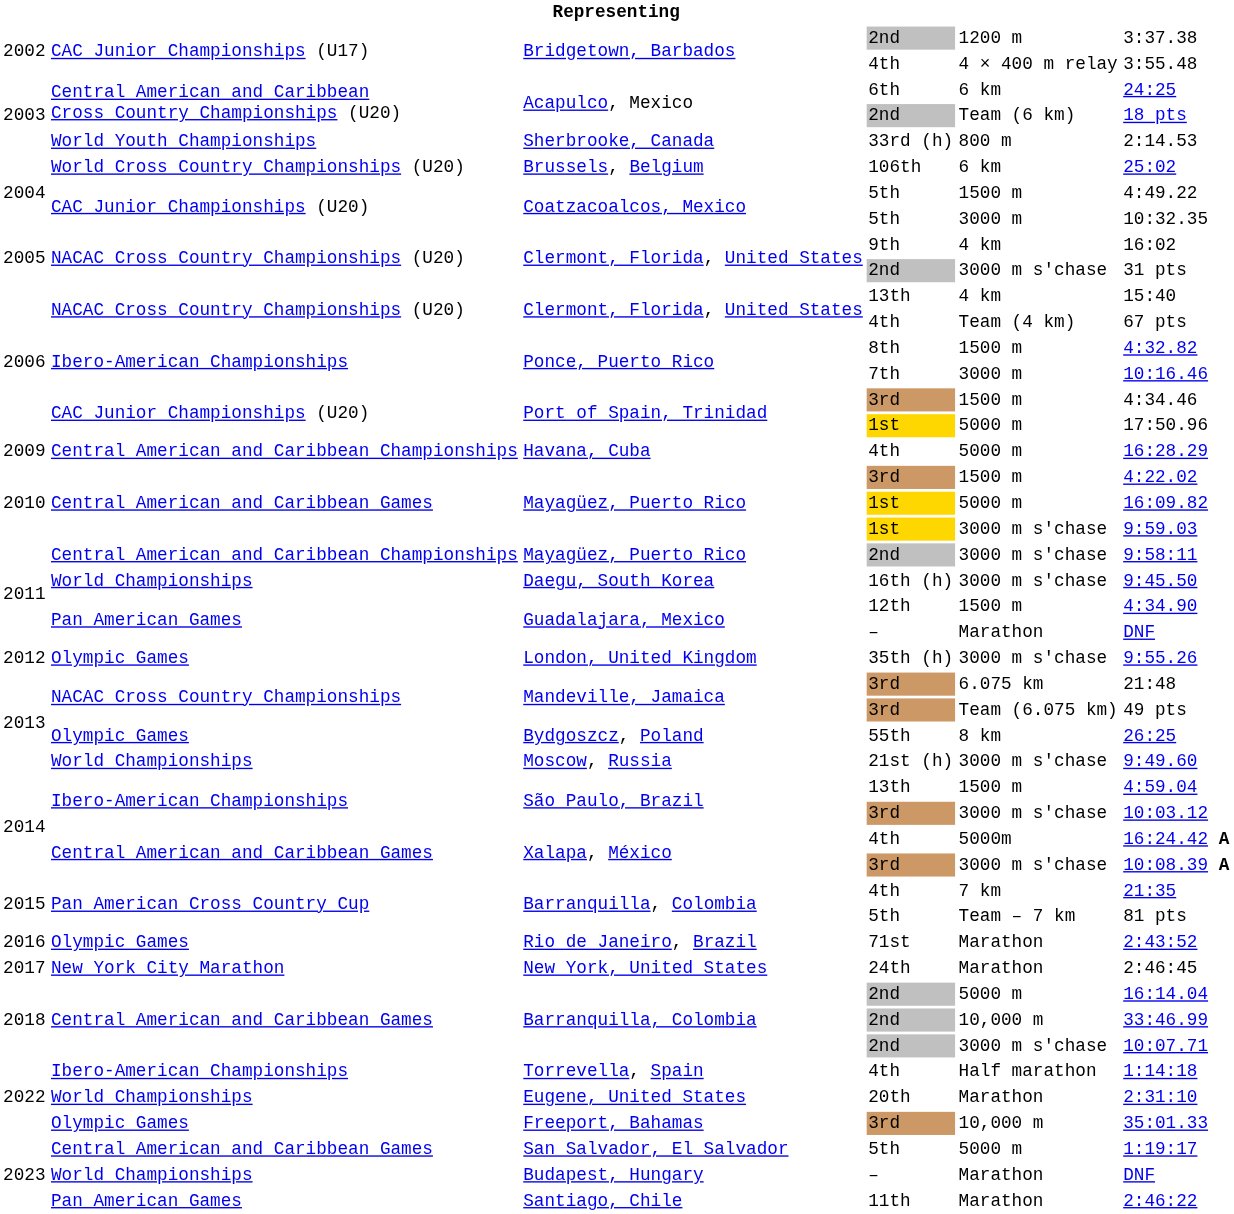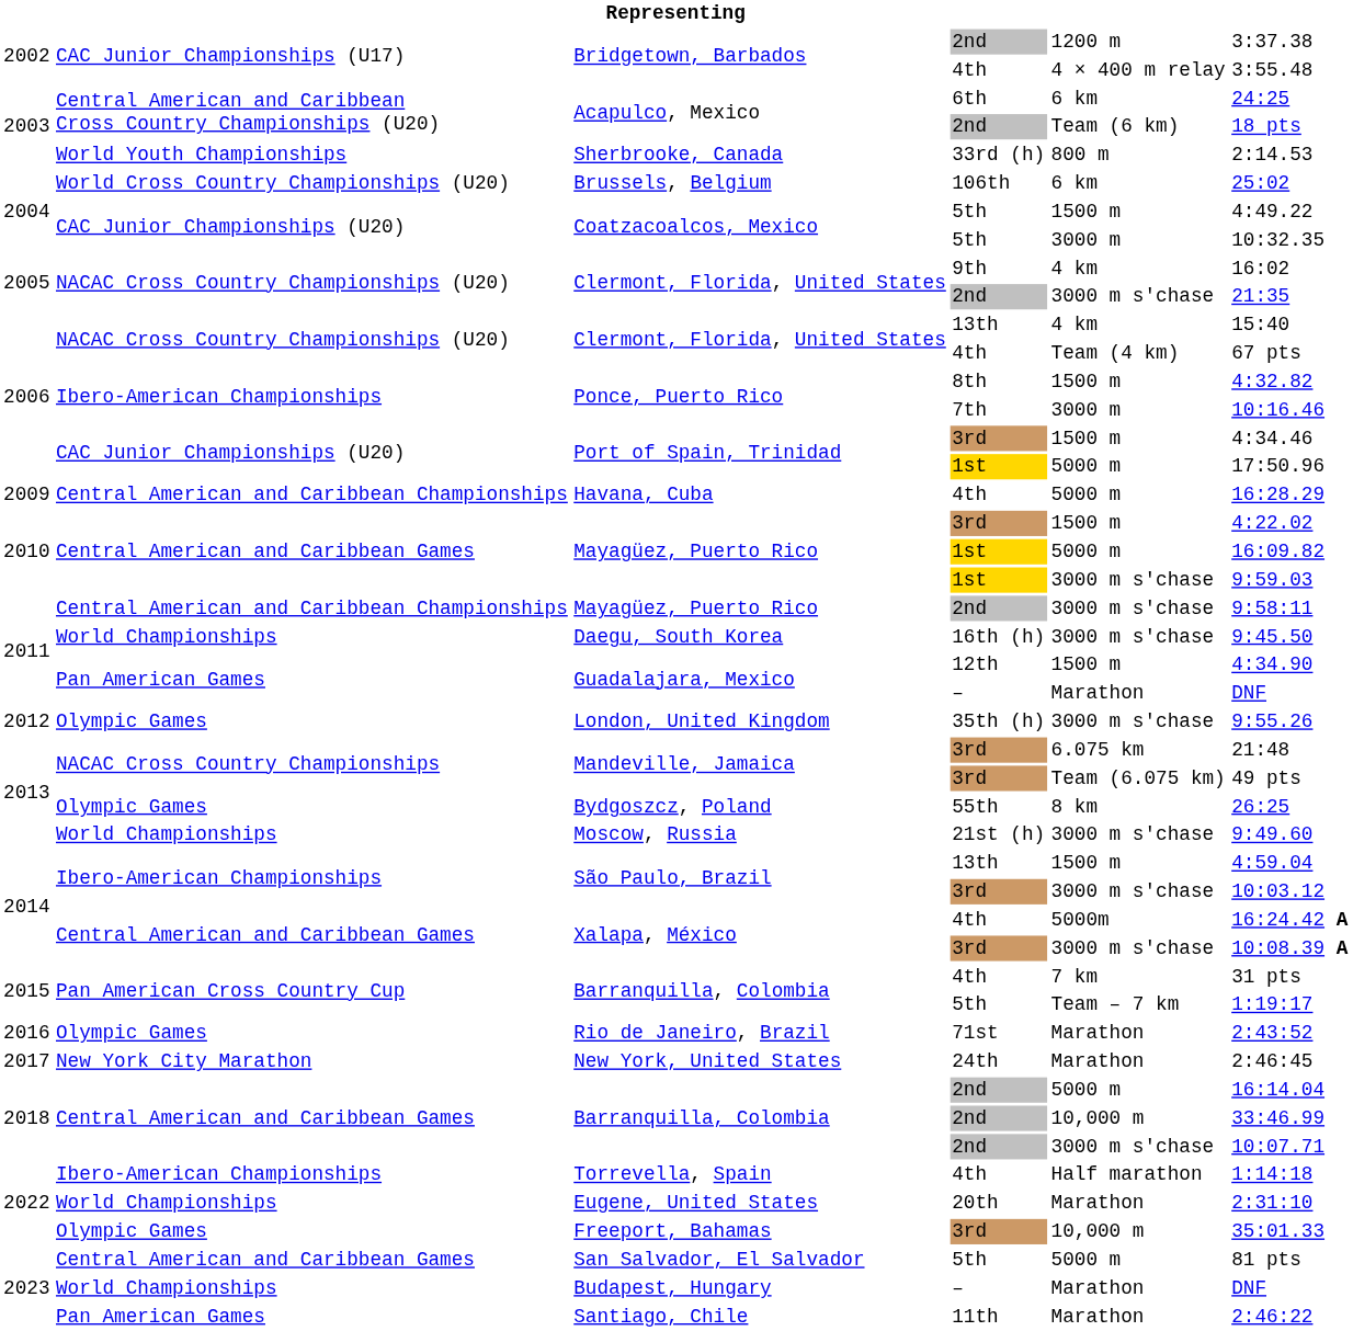 <table>
 <tr>
 <th colspan="6">Representing </th>
 </tr>
 <tr>
 <td rowspan=2>2002</td>
 <td rowspan=2><a href='#'>CAC Junior Championships</a> (U17)</td>
 <td rowspan=2><a href='#'>Bridgetown, Barbados</a></td>
 <td bgcolor=silver>2nd</td>
 <td>1200 m</td>
 <td>3:37.38</td>
 </tr>
 <tr>
 <td>4th</td>
 <td>4 × 400 m relay</td>
 <td>3:55.48</td>
 </tr>
 <tr>
 <td rowspan=3>2003</td>
 <td rowspan=2><a href='#'>Central American and Caribbean<br>Cross Country Championships</a> (U20)</td>
 <td rowspan=2><a href='#'>Acapulco</a>, Mexico</td>
 <td>6th</td>
 <td>6 km</td>
 <td><a href='#'>24:25</a></td>
 </tr>
 <tr>
 <td bgcolor=silver>2nd</td>
 <td>Team (6 km)</td>
 <td><a href='#'>18 pts</a></td>
 </tr>
 <tr>
 <td><a href='#'>World Youth Championships</a></td>
 <td><a href='#'>Sherbrooke, Canada</a></td>
 <td>33rd (h)</td>
 <td>800 m</td>
 <td>2:14.53</td>
 </tr>
 <tr>
 <td rowspan=3>2004</td>
 <td><a href='#'>World Cross Country Championships</a> (U20)</td>
 <td><a href='#'>Brussels</a>, <a href='#'>Belgium</a></td>
 <td>106th</td>
 <td>6 km</td>
 <td><a href='#'>25:02</a></td>
 </tr>
 <tr>
 <td rowspan=2><a href='#'>CAC Junior Championships</a> (U20)</td>
 <td rowspan=2><a href='#'>Coatzacoalcos, Mexico</a></td>
 <td>5th</td>
 <td>1500 m</td>
 <td>4:49.22</td>
 </tr>
 <tr>
 <td>5th</td>
 <td>3000 m</td>
 <td>10:32.35</td>
 </tr>
 <tr>
 <td rowspan=2>2005</td>
 <td rowspan=2><a href='#'>NACAC Cross Country Championships</a> (U20)</td>
 <td rowspan=2><a href='#'>Clermont, Florida</a>, <a href='#'>United States</a></td>
 <td>9th</td>
 <td>4 km</td>
 <td>16:02</td>
 </tr>
 <tr>
 <td bgcolor=silver>2nd</td>
 <td>3000 m s'chase</td>
-<td>31 pts</td>
+<td><a href='#'>21:35</a></td>
 </tr>
 <tr>
 <td rowspan=6>2006</td>
 <td rowspan=2><a href='#'>NACAC Cross Country Championships</a> (U20)</td>
 <td rowspan=2><a href='#'>Clermont, Florida</a>, <a href='#'>United States</a></td>
 <td>13th</td>
 <td>4 km</td>
 <td>15:40</td>
 </tr>
 <tr>
 <td>4th</td>
 <td>Team (4 km)</td>
 <td>67 pts</td>
 </tr>
 <tr>
 <td rowspan=2><a href='#'>Ibero-American Championships</a></td>
 <td rowspan=2><a href='#'>Ponce, Puerto Rico</a></td>
 <td>8th</td>
 <td>1500 m</td>
 <td><a href='#'>4:32.82</a></td>
 </tr>
 <tr>
 <td>7th</td>
 <td>3000 m</td>
 <td><a href='#'>10:16.46</a></td>
 </tr>
 <tr>
 <td rowspan=2><a href='#'>CAC Junior Championships</a> (U20)</td>
 <td rowspan=2><a href='#'>Port of Spain, Trinidad</a></td>
 <td bgcolor=cc9966>3rd</td>
 <td>1500 m</td>
 <td>4:34.46</td>
 </tr>
 <tr>
 <td bgcolor=gold>1st</td>
 <td>5000 m</td>
 <td>17:50.96</td>
 </tr>
 <tr>
 <td>2009</td>
 <td><a href='#'>Central American and Caribbean Championships</a></td>
 <td><a href='#'>Havana, Cuba</a></td>
 <td>4th</td>
 <td>5000 m</td>
 <td><a href='#'>16:28.29</a></td>
 </tr>
 <tr>
 <td rowspan=3>2010</td>
 <td rowspan=3><a href='#'>Central American and Caribbean Games</a></td>
 <td rowspan=3><a href='#'>Mayagüez, Puerto Rico</a></td>
 <td bgcolor=cc9966>3rd</td>
 <td>1500 m</td>
 <td><a href='#'>4:22.02</a></td>
 </tr>
 <tr>
 <td bgcolor=gold>1st</td>
 <td>5000 m</td>
 <td><a href='#'>16:09.82</a></td>
 </tr>
 <tr>
 <td bgcolor=gold>1st</td>
 <td>3000 m s'chase</td>
 <td><a href='#'>9:59.03</a></td>
 </tr>
 <tr>
 <td rowspan=4>2011</td>
 <td><a href='#'>Central American and Caribbean Championships</a></td>
 <td><a href='#'>Mayagüez, Puerto Rico</a></td>
 <td bgcolor=silver>2nd</td>
 <td>3000 m s'chase</td>
 <td><a href='#'>9:58:11</a></td>
 </tr>
 <tr>
 <td><a href='#'>World Championships</a></td>
 <td><a href='#'>Daegu, South Korea</a></td>
 <td>16th (h)</td>
 <td>3000 m s'chase</td>
 <td><a href='#'>9:45.50</a></td>
 </tr>
 <tr>
 <td rowspan=2><a href='#'>Pan American Games</a></td>
 <td rowspan=2><a href='#'>Guadalajara, Mexico</a></td>
 <td>12th</td>
 <td>1500 m</td>
 <td><a href='#'>4:34.90</a></td>
 </tr>
 <tr>
 <td>–</td>
 <td>Marathon</td>
 <td><a href='#'>DNF</a></td>
 </tr>
 <tr>
 <td>2012</td>
 <td><a href='#'>Olympic Games</a></td>
 <td><a href='#'>London, United Kingdom</a></td>
 <td>35th (h)</td>
 <td>3000 m s'chase</td>
 <td><a href='#'>9:55.26</a></td>
 </tr>
 <tr>
 <td rowspan=4>2013</td>
 <td rowspan=2><a href='#'>NACAC Cross Country Championships</a></td>
 <td rowspan=2><a href='#'>Mandeville, Jamaica</a></td>
 <td bgcolor="cc9966">3rd</td>
 <td>6.075 km</td>
 <td>21:48</td>
 </tr>
 <tr>
 <td bgcolor="cc9966">3rd</td>
 <td>Team (6.075 km)</td>
 <td>49 pts</td>
 </tr>
 <tr>
 <td><a href='#'>Olympic Games</a></td>
 <td><a href='#'>Bydgoszcz</a>, <a href='#'>Poland</a></td>
 <td>55th</td>
 <td>8 km</td>
 <td><a href='#'>26:25</a></td>
 </tr>
 <tr>
 <td><a href='#'>World Championships</a></td>
 <td><a href='#'>Moscow</a>, <a href='#'>Russia</a></td>
 <td>21st (h)</td>
 <td>3000 m s'chase</td>
 <td><a href='#'>9:49.60</a></td>
 </tr>
 <tr>
 <td rowspan=4>2014</td>
 <td rowspan=2><a href='#'>Ibero-American Championships</a></td>
 <td rowspan=2><a href='#'>São Paulo, Brazil</a></td>
 <td>13th</td>
 <td>1500 m</td>
 <td><a href='#'>4:59.04</a></td>
 </tr>
 <tr>
 <td bgcolor=cc9966>3rd</td>
 <td>3000 m s'chase</td>
 <td><a href='#'>10:03.12</a></td>
 </tr>
 <tr>
 <td rowspan=2><a href='#'>Central American and Caribbean Games</a></td>
 <td rowspan=2><a href='#'>Xalapa</a>, <a href='#'>México</a></td>
 <td>4th</td>
 <td>5000m</td>
 <td><a href='#'>16:24.42</a> <strong>A</strong></td>
 </tr>
 <tr>
 <td bgcolor="cc9966">3rd</td>
 <td>3000 m s'chase</td>
 <td><a href='#'>10:08.39</a> <strong>A</strong></td>
 </tr>
 <tr>
 <td rowspan=2>2015</td>
 <td rowspan=2><a href='#'>Pan American Cross Country Cup</a></td>
 <td rowspan=2><a href='#'>Barranquilla</a>, <a href='#'>Colombia</a></td>
 <td>4th</td>
 <td>7 km</td>
-<td><a href='#'>21:35</a></td>
+<td>31 pts</td>
 </tr>
 <tr>
 <td>5th</td>
 <td>Team – 7 km</td>
-<td>81 pts</td>
+<td><a href='#'>1:19:17</a></td>
 </tr>
 <tr>
 <td>2016</td>
 <td><a href='#'>Olympic Games</a></td>
 <td><a href='#'>Rio de Janeiro</a>, <a href='#'>Brazil</a></td>
 <td>71st</td>
 <td>Marathon</td>
 <td><a href='#'>2:43:52</a></td>
 </tr>
 <tr>
 <td>2017</td>
 <td><a href='#'>New York City Marathon</a></td>
 <td><a href='#'>New York, United States</a></td>
 <td>24th</td>
 <td>Marathon</td>
 <td>2:46:45</td>
 </tr>
 <tr>
 <td rowspan=3>2018</td>
 <td rowspan=3><a href='#'>Central American and Caribbean Games</a></td>
 <td rowspan=3><a href='#'>Barranquilla, Colombia</a></td>
 <td bgcolor=silver>2nd</td>
 <td>5000 m</td>
 <td><a href='#'>16:14.04</a></td>
 </tr>
 <tr>
 <td bgcolor=silver>2nd</td>
 <td>10,000 m</td>
 <td><a href='#'>33:46.99</a></td>
 </tr>
 <tr>
 <td bgcolor=silver>2nd</td>
 <td>3000 m s'chase</td>
 <td><a href='#'>10:07.71</a></td>
 </tr>
 <tr>
 <td rowspan=3>2022</td>
 <td><a href='#'>Ibero-American Championships</a></td>
 <td><a href='#'>Torrevella</a>, <a href='#'>Spain</a></td>
 <td>4th</td>
 <td>Half marathon</td>
 <td><a href='#'>1:14:18</a></td>
 </tr>
 <tr>
 <td><a href='#'>World Championships</a></td>
 <td><a href='#'>Eugene, United States</a></td>
 <td>20th</td>
 <td>Marathon</td>
 <td><a href='#'>2:31:10</a></td>
 </tr>
 <tr>
 <td><a href='#'>Olympic Games</a></td>
 <td><a href='#'>Freeport, Bahamas</a></td>
 <td bgcolor=cc9966>3rd</td>
 <td>10,000 m</td>
 <td><a href='#'>35:01.33</a></td>
 </tr>
 <tr>
 <td rowspan=3>2023</td>
 <td><a href='#'>Central American and Caribbean Games</a></td>
 <td><a href='#'>San Salvador, El Salvador</a></td>
 <td>5th</td>
 <td>5000 m</td>
-<td><a href='#'>1:19:17</a></td>
+<td>81 pts</td>
 </tr>
 <tr>
 <td><a href='#'>World Championships</a></td>
 <td><a href='#'>Budapest, Hungary</a></td>
 <td>–</td>
 <td>Marathon</td>
 <td><a href='#'>DNF</a></td>
 </tr>
 <tr>
 <td><a href='#'>Pan American Games</a></td>
 <td><a href='#'>Santiago, Chile</a></td>
 <td>11th</td>
 <td>Marathon</td>
 <td><a href='#'>2:46:22</a></td>
 </tr>
 </table>
